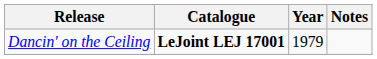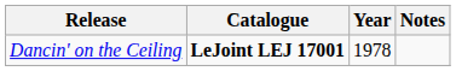 <table class="wikitable plainrowheaders sortable">
 <tr>
 <th scope="col">Release</th>
 <th scope="col">Catalogue</th>
 <th scope="col">Year</th>
 <th scope="col" class="unsortable">Notes</th>
 </tr>
 <tr>
 <td><em><a href='#'>Dancin' on the Ceiling</a></em></td>
 <td><strong>LeJoint LEJ 17001</strong></td>
-<td>1979</td>
+<td>1978</td>
 <td></td>
 </tr>
 <tr>
 </tr>
 </table>
